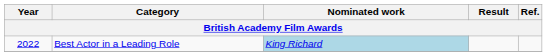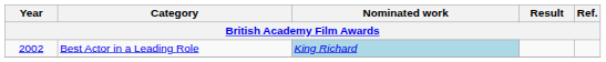 <table class=wikitable>
 <tr>
 <th scope="col" style="width:5em;">Year</th>
 <th scope="col" style="width:26em;">Category</th>
 <th scope="col" style="width:25em;">Nominated work</th>
 <th scope="col" style="width:5em;">Result</th>
 <th>Ref.</th>
 </tr>
 <tr>
 <th colspan=5><a href='#'>British Academy Film Awards</a></th>
 </tr>
 <tr>
-<td style="text-align:center;"><a href='#'>2022</a></td>
+<td style="text-align:center;"><a href='#'>2002</a></td>
 <td><a href='#'>Best Actor in a Leading Role</a></td>
 <td style="background: lightblue;"><em><a href='#'>King Richard</a></em></td>
 <td></td>
 <td></td>
 </tr>
 <tr>
 </tr>
 </table>
